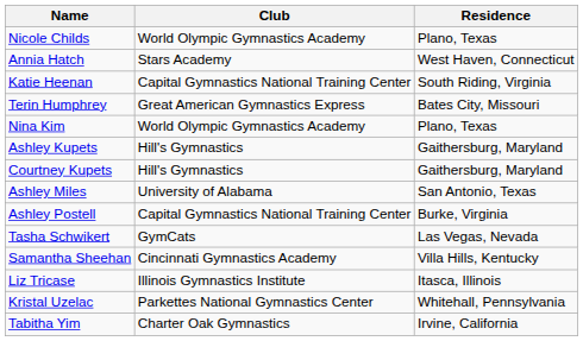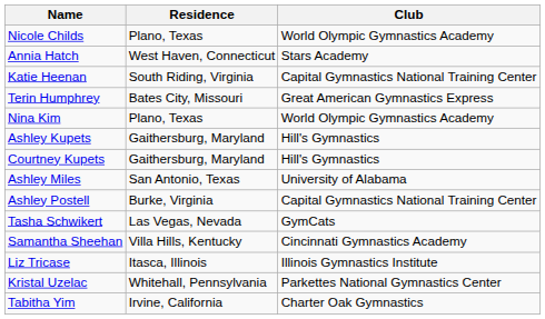 <table class="wikitable">
 <tr>
 <th>Name</th>
+<th>Residence</th>
 <th>Club</th>
-<th>Residence</th>
 </tr>
 <tr>
 <td><a href='#'>Nicole Childs</a></td>
+<td>Plano, Texas</td>
 <td>World Olympic Gymnastics Academy</td>
-<td>Plano, Texas</td>
 </tr>
 <tr>
 <td><a href='#'>Annia Hatch</a></td>
+<td>West Haven, Connecticut</td>
 <td>Stars Academy</td>
-<td>West Haven, Connecticut</td>
 </tr>
 <tr>
 <td><a href='#'>Katie Heenan</a></td>
+<td>South Riding, Virginia</td>
 <td>Capital Gymnastics National Training Center</td>
-<td>South Riding, Virginia</td>
 </tr>
 <tr>
 <td><a href='#'>Terin Humphrey</a></td>
+<td>Bates City, Missouri</td>
 <td>Great American Gymnastics Express</td>
-<td>Bates City, Missouri</td>
 </tr>
 <tr>
 <td><a href='#'>Nina Kim</a></td>
+<td>Plano, Texas</td>
 <td>World Olympic Gymnastics Academy</td>
-<td>Plano, Texas</td>
 </tr>
 <tr>
 <td><a href='#'>Ashley Kupets</a></td>
+<td>Gaithersburg, Maryland</td>
 <td>Hill's Gymnastics</td>
-<td>Gaithersburg, Maryland</td>
 </tr>
 <tr>
 <td><a href='#'>Courtney Kupets</a></td>
+<td>Gaithersburg, Maryland</td>
 <td>Hill's Gymnastics</td>
-<td>Gaithersburg, Maryland</td>
 </tr>
 <tr>
 <td><a href='#'>Ashley Miles</a></td>
+<td>San Antonio, Texas</td>
 <td>University of Alabama</td>
-<td>San Antonio, Texas</td>
 </tr>
 <tr>
 <td><a href='#'>Ashley Postell</a></td>
+<td>Burke, Virginia</td>
 <td>Capital Gymnastics National Training Center</td>
-<td>Burke, Virginia</td>
 </tr>
 <tr>
 <td><a href='#'>Tasha Schwikert</a></td>
+<td>Las Vegas, Nevada</td>
 <td>GymCats</td>
-<td>Las Vegas, Nevada</td>
 </tr>
 <tr>
 <td><a href='#'>Samantha Sheehan</a></td>
+<td>Villa Hills, Kentucky</td>
 <td>Cincinnati Gymnastics Academy</td>
-<td>Villa Hills, Kentucky</td>
 </tr>
 <tr>
 <td><a href='#'>Liz Tricase</a></td>
+<td>Itasca, Illinois</td>
 <td>Illinois Gymnastics Institute</td>
-<td>Itasca, Illinois</td>
 </tr>
 <tr>
 <td><a href='#'>Kristal Uzelac</a></td>
+<td>Whitehall, Pennsylvania</td>
 <td>Parkettes National Gymnastics Center</td>
-<td>Whitehall, Pennsylvania</td>
 </tr>
 <tr>
 <td><a href='#'>Tabitha Yim</a></td>
+<td>Irvine, California</td>
 <td>Charter Oak Gymnastics</td>
-<td>Irvine, California</td>
 </tr>
 </table>
